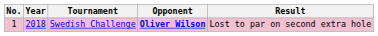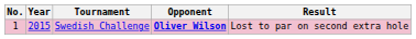 <table class="wikitable" style="font-size:95%;">
 <tr>
 <th>No.</th>
 <th>Year</th>
 <th>Tournament</th>
 <th>Opponent</th>
 <th>Result</th>
 </tr>
 <tr style="background:#F2C1D1;">
 <td align=center>1</td>
-<td><a href='#'>2018</a></td>
+<td><a href='#'>2015</a></td>
 <td><a href='#'>Swedish Challenge</a></td>
 <td><strong> <a href='#'>Oliver Wilson</a></strong></td>
 <td>Lost to par on second extra hole</td>
 </tr>
 </table>
